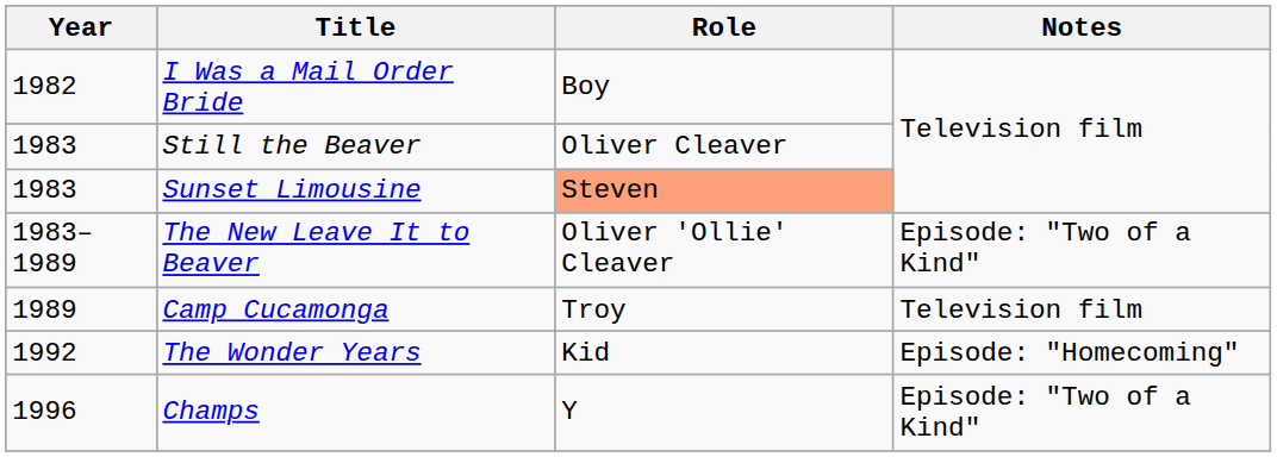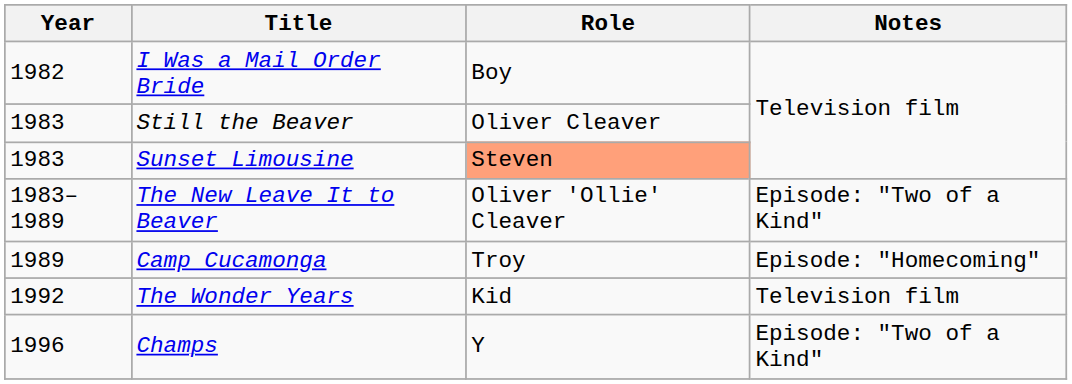 <table class="wikitable sortable">
 <tr>
 <th>Year</th>
 <th>Title</th>
 <th>Role</th>
 <th>Notes</th>
 </tr>
 <tr>
 <td>1982</td>
 <td><em><a href='#'>I Was a Mail Order Bride</a></em></td>
 <td>Boy</td>
 <td rowspan="3">Television film</td>
 </tr>
 <tr>
 <td>1983</td>
 <td><em>Still the Beaver</em></td>
 <td>Oliver Cleaver</td>
 </tr>
 <tr>
 <td>1983</td>
 <td><em><a href='#'>Sunset Limousine</a></em></td>
 <td style="background: lightsalmon;">Steven</td>
 </tr>
 <tr>
 <td>1983–1989</td>
 <td><em><a href='#'>The New Leave It to Beaver</a></em></td>
 <td>Oliver 'Ollie' Cleaver</td>
 <td>Episode: "Two of a Kind"</td>
 </tr>
 <tr>
 <td>1989</td>
 <td><em><a href='#'>Camp Cucamonga</a></em></td>
 <td>Troy</td>
-<td>Television film</td>
+<td>Episode: "Homecoming"</td>
 </tr>
 <tr>
 <td>1992</td>
 <td><em><a href='#'>The Wonder Years</a></em></td>
 <td>Kid</td>
-<td>Episode: "Homecoming"</td>
+<td>Television film</td>
 </tr>
 <tr>
 <td>1996</td>
 <td><a href='#'><em>Champs</em></a></td>
 <td>Y</td>
 <td>Episode: "Two of a Kind"</td>
 </tr>
 </table>
